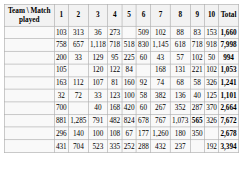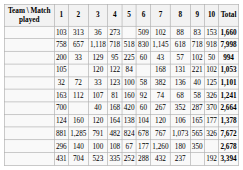 <table class="wikitable sortable" style="font-size: 74%; text-align:center;">
 <tr>
 <th style="width:76px;">Team \ Match played</th>
 <th align=center>1</th>
 <th align=center>2</th>
 <th align=center>3</th>
 <th align=center>4</th>
 <th align=center>5</th>
 <th align=center>6</th>
 <th align=center>7</th>
 <th align=center>8</th>
 <th align=center>9</th>
 <th align=center>10</th>
 <th align=center>Total</th>
 </tr>
 <tr align=center>
 <td align=left></td>
 <td>103</td>
 <td>313</td>
 <td>36</td>
 <td>273</td>
 <td></td>
 <td>509</td>
 <td>102</td>
 <td>88</td>
 <td>83</td>
 <td>153</td>
 <td><strong>1,660</strong></td>
 </tr>
 <tr align=center>
 <td align=left></td>
 <td>758</td>
 <td>657</td>
 <td>1,118</td>
 <td>718</td>
 <td>518</td>
 <td>830</td>
 <td>1,145</td>
 <td>618</td>
 <td>718</td>
 <td>918</td>
 <td><strong>7,998</strong></td>
 </tr>
 <tr align=center>
 <td align=left></td>
 <td>200</td>
 <td>33</td>
 <td>129</td>
 <td>95</td>
 <td>225</td>
 <td>60</td>
 <td>43</td>
 <td>57</td>
 <td>102</td>
 <td>50</td>
 <td><strong>994</strong></td>
 </tr>
 <tr align=center>
 <td align=left></td>
 <td>105</td>
 <td></td>
 <td>120</td>
 <td>122</td>
 <td>84</td>
 <td></td>
 <td>168</td>
 <td>131</td>
 <td>221</td>
 <td>102</td>
 <td><strong>1,053</strong></td>
 </tr>
 <tr align=center>
 <td align=left></td>
+<td>32</td>
+<td>72</td>
+<td>33</td>
+<td>123</td>
+<td>100</td>
+<td>58</td>
+<td>382</td>
+<td>136</td>
+<td>40</td>
+<td>125</td>
+<td><strong>1,101</strong></td>
+</tr>
+<tr align=center>
+<td align=left></td>
 <td>163</td>
 <td>112</td>
 <td>107</td>
 <td>81</td>
 <td>160</td>
 <td>92</td>
 <td>74</td>
 <td>68</td>
 <td>58</td>
 <td>326</td>
 <td><strong>1,241</strong></td>
-</tr>
-<tr align=center>
-<td align=left></td>
-<td>32</td>
-<td>72</td>
-<td>33</td>
-<td>123</td>
-<td>100</td>
-<td>58</td>
-<td>382</td>
-<td>136</td>
-<td>40</td>
-<td>125</td>
-<td><strong>1,101</strong></td>
 </tr>
 <tr align=center>
 <td align=left></td>
 <td>700</td>
 <td></td>
 <td>40</td>
 <td>168</td>
 <td>420</td>
 <td>60</td>
 <td>267</td>
 <td>352</td>
 <td>287</td>
 <td>370</td>
 <td><strong>2,664</strong></td>
 </tr>
 <tr align=center>
 <td align=left></td>
+<td>124</td>
+<td>160</td>
+<td>120</td>
+<td>164</td>
+<td>138</td>
+<td>104</td>
+<td>120</td>
+<td>106</td>
+<td>165</td>
+<td>177</td>
+<td><strong>1,378</strong></td>
+</tr>
+<tr align=center>
+<td align=left></td>
 <td>881</td>
 <td>1,285</td>
 <td>791</td>
 <td>482</td>
 <td>824</td>
 <td>678</td>
 <td>767</td>
 <td>1,073</td>
-<td><strong>565</strong></td>
+<td>565</td>
 <td>326</td>
 <td><strong>7,672</strong></td>
 </tr>
 <tr align=center>
 <td align=left></td>
 <td>296</td>
 <td>140</td>
 <td>100</td>
 <td>108</td>
 <td>67</td>
 <td>177</td>
 <td>1,260</td>
 <td>180</td>
 <td>350</td>
 <td></td>
 <td><strong>2,678</strong></td>
 </tr>
 <tr align=center>
 <td align=left></td>
 <td>431</td>
 <td>704</td>
 <td>523</td>
 <td>335</td>
 <td>252</td>
 <td>288</td>
 <td>432</td>
 <td>237</td>
 <td></td>
 <td>192</td>
 <td><strong>3,394</strong></td>
 </tr>
 </table>
